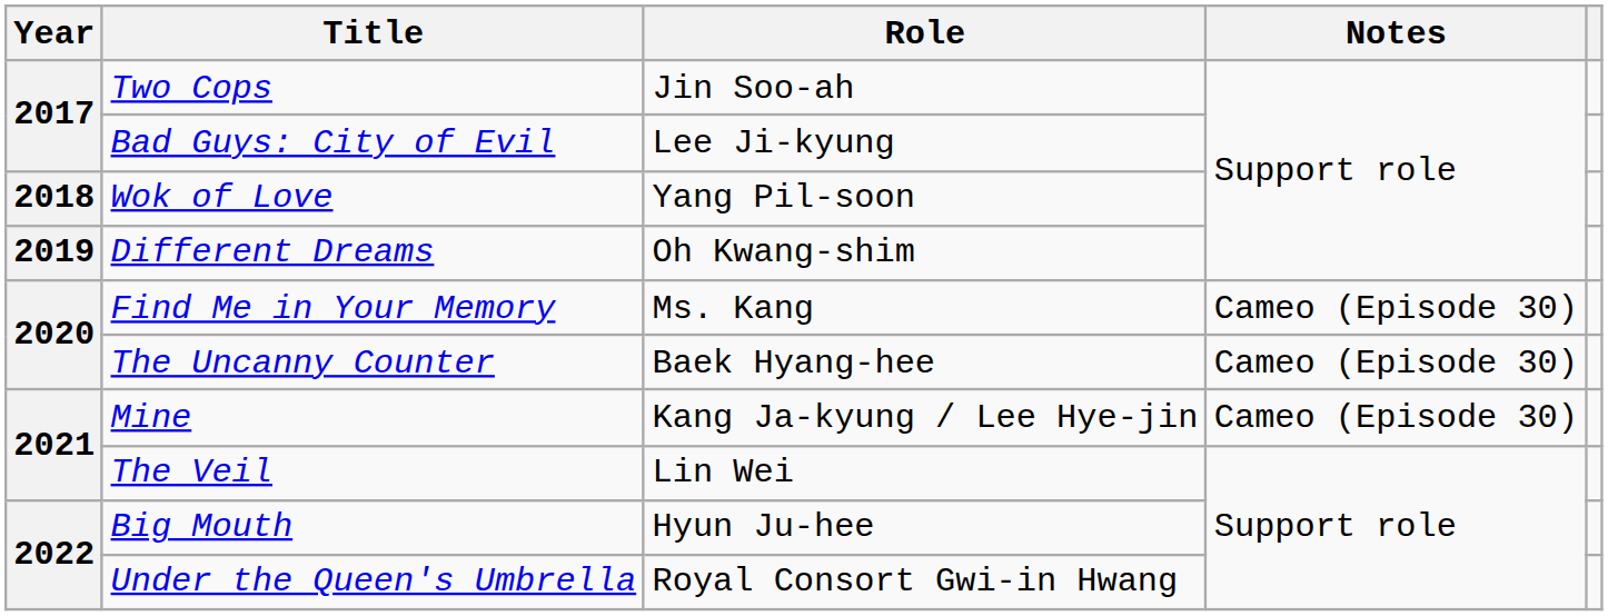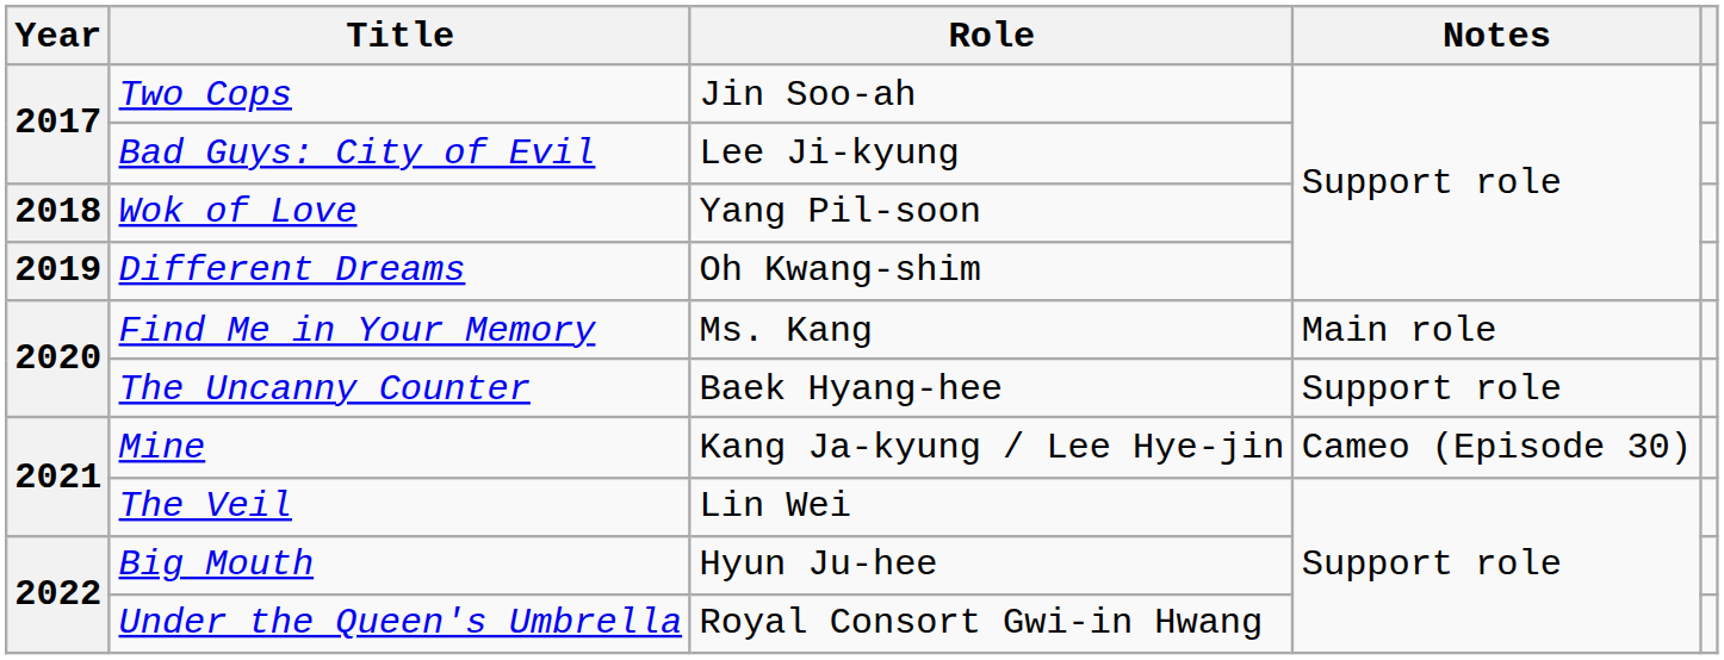 <table class="wikitable plainrowheaders sortable">
 <tr>
 <th scope="col">Year</th>
 <th scope="col">Title</th>
 <th scope="col">Role</th>
 <th scope="col">Notes</th>
 <th scope="col" class="unsortable"></th>
 </tr>
 <tr>
 <th rowspan="2" scope="row">2017</th>
 <td><em><a href='#'>Two Cops</a></em></td>
 <td>Jin Soo-ah</td>
 <td rowspan="4">Support role</td>
 <td style="text-align:center"></td>
 </tr>
 <tr>
 <td><em><a href='#'>Bad Guys: City of Evil</a></em></td>
 <td>Lee Ji-kyung</td>
 <td style="text-align:center"></td>
 </tr>
 <tr>
 <th scope="row">2018</th>
 <td><em><a href='#'>Wok of Love</a></em></td>
 <td>Yang Pil-soon</td>
 <td style="text-align:center"></td>
 </tr>
 <tr>
 <th scope="row">2019</th>
 <td><em><a href='#'>Different Dreams</a></em></td>
 <td>Oh Kwang-shim</td>
 <td style="text-align:center"></td>
 </tr>
 <tr>
 <th rowspan="2" scope="row">2020</th>
 <td><em><a href='#'>Find Me in Your Memory</a></em></td>
 <td>Ms. Kang</td>
-<td>Cameo (Episode 30)</td>
+<td>Main role</td>
 <td style="text-align:center"></td>
 </tr>
 <tr>
 <td><em><a href='#'>The Uncanny Counter</a></em></td>
 <td>Baek Hyang-hee</td>
-<td>Cameo (Episode 30)</td>
+<td>Support role</td>
 <td style="text-align:center"></td>
 </tr>
 <tr>
 <th rowspan="2" scope="row">2021</th>
 <td><em><a href='#'>Mine</a></em></td>
 <td>Kang Ja-kyung / Lee Hye-jin</td>
 <td>Cameo (Episode 30)</td>
 <td style="text-align:center"></td>
 </tr>
 <tr>
 <td><em><a href='#'>The Veil</a></em></td>
 <td>Lin Wei</td>
 <td rowspan="3">Support role</td>
 <td></td>
 </tr>
 <tr>
 <th scope="row" rowspan=2>2022</th>
 <td><em><a href='#'>Big Mouth</a></em></td>
 <td>Hyun Ju-hee</td>
 <td style="text-align:center"></td>
 </tr>
 <tr>
 <td><em><a href='#'>Under the Queen's Umbrella</a></em></td>
 <td>Royal Consort Gwi-in Hwang</td>
 <td style="text-align:center"></td>
 </tr>
 </table>
